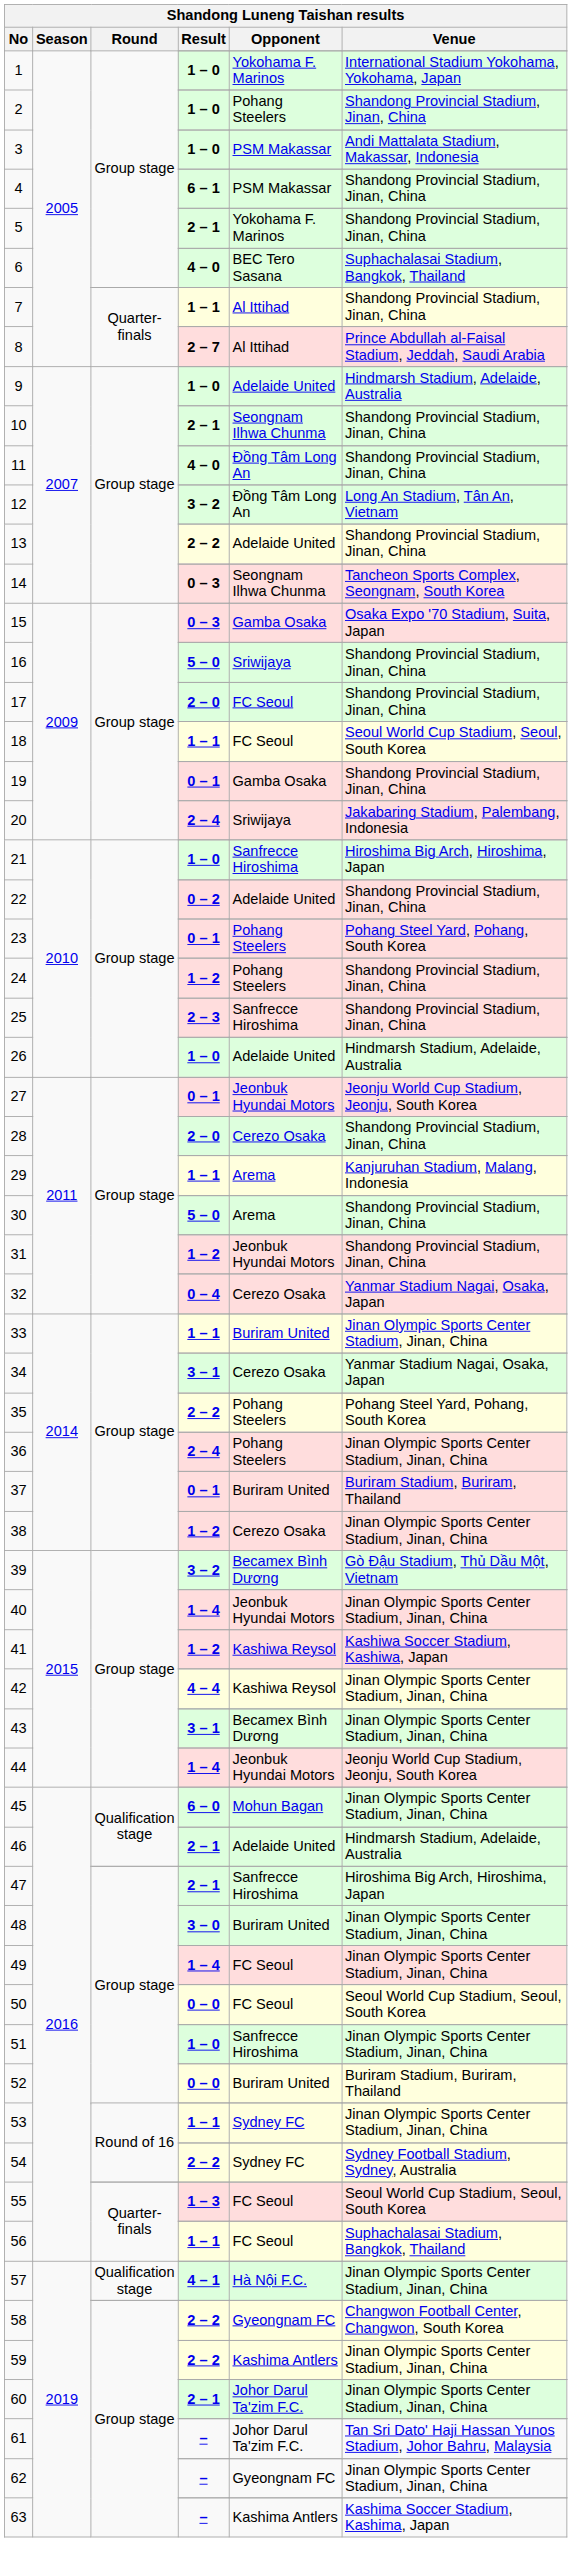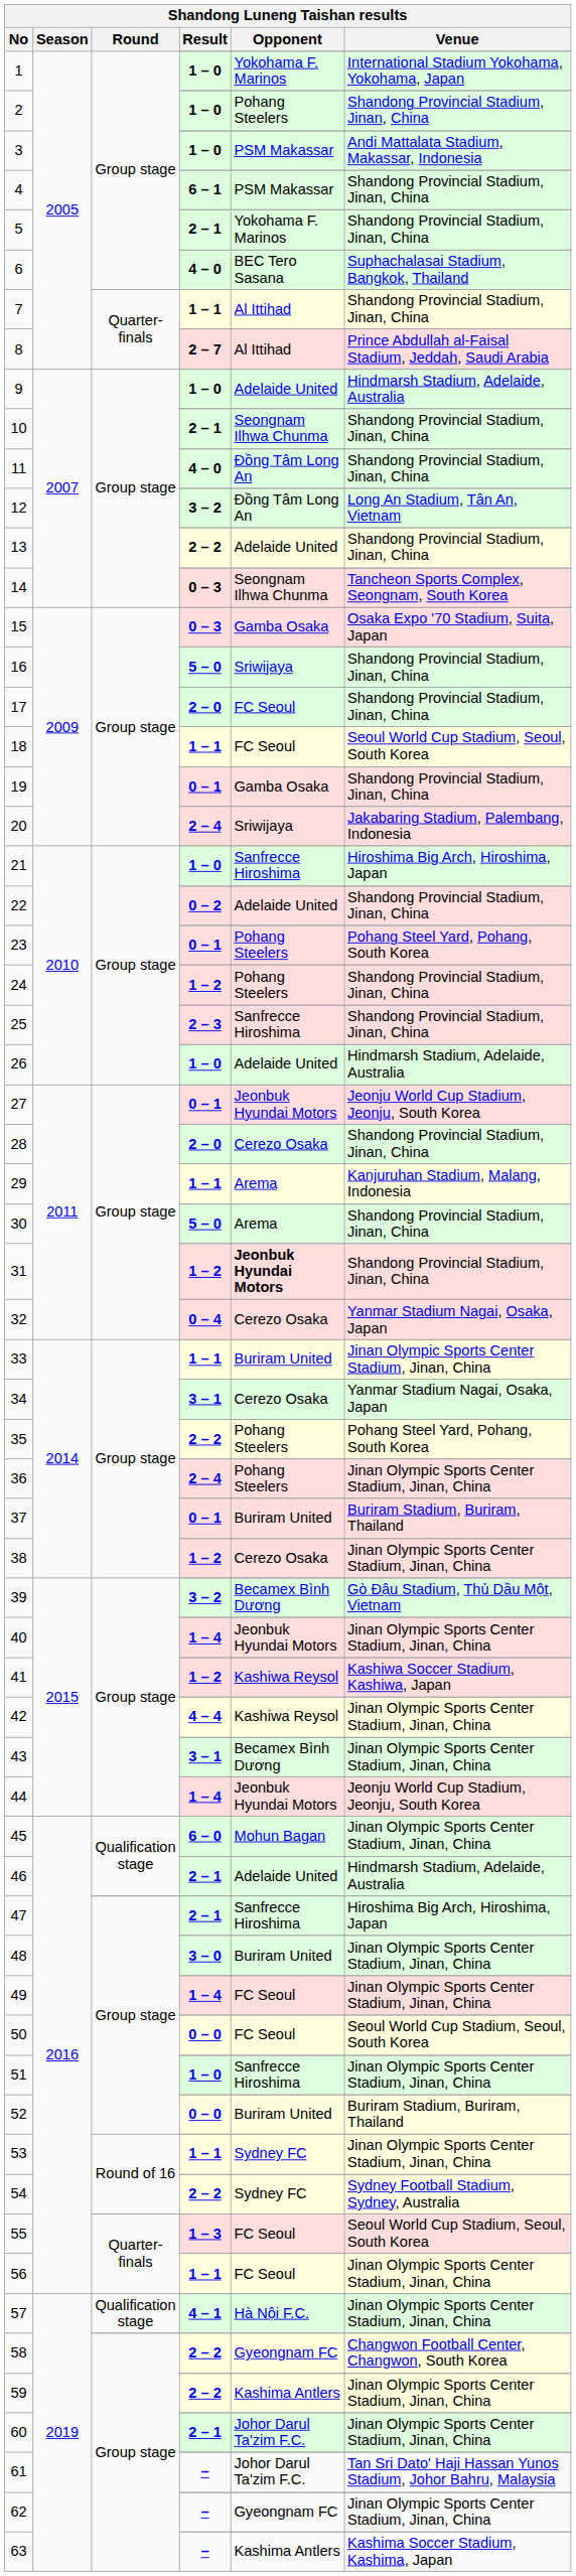 <table width=70% class="wikitable sortable collapsible collapsed" style="text-align:">
 <tr>
 <th colspan=6>Shandong Luneng Taishan results</th>
 </tr>
 <tr>
 <th width=5%>No</th>
 <th width=7%>Season</th>
 <th width=12%>Round</th>
 <th width=8%>Result</th>
 <th width=20%>Opponent</th>
 <th width=40%>Venue</th>
 </tr>
 <tr>
 <td rowspan=2 align=center>1</td>
 <td rowspan=16 align=center><a href='#'>2005</a></td>
 <td rowspan=12 align=center>Group stage</td>
 </tr>
 <tr bgcolor=#ddffdd>
 <td align=center><strong>1 – 0</strong></td>
 <td> <a href='#'>Yokohama F. Marinos</a></td>
 <td><a href='#'>International Stadium Yokohama</a>, <a href='#'>Yokohama</a>, <a href='#'>Japan</a></td>
 </tr>
 <tr>
 <td rowspan=2 align=center>2</td>
 </tr>
 <tr bgcolor=#ddffdd>
 <td align=center><strong>1 – 0</strong></td>
 <td> Pohang Steelers</td>
 <td><a href='#'>Shandong Provincial Stadium</a>, <a href='#'>Jinan</a>, <a href='#'>China</a></td>
 </tr>
 <tr>
 <td rowspan=2 align=center>3</td>
 </tr>
 <tr bgcolor=#ddffdd>
 <td align=center><strong>1 – 0</strong></td>
 <td> <a href='#'>PSM Makassar</a></td>
 <td><a href='#'>Andi Mattalata Stadium</a>, <a href='#'>Makassar</a>, <a href='#'>Indonesia</a></td>
 </tr>
 <tr>
 <td rowspan=2 align=center>4</td>
 </tr>
 <tr bgcolor=#ddffdd>
 <td align=center><strong>6 – 1</strong></td>
 <td> PSM Makassar</td>
 <td>Shandong Provincial Stadium, Jinan, China</td>
 </tr>
 <tr>
 <td rowspan=2 align=center>5</td>
 </tr>
 <tr bgcolor=#ddffdd>
 <td align=center><strong>2 – 1</strong></td>
 <td> Yokohama F. Marinos</td>
 <td>Shandong Provincial Stadium, Jinan, China</td>
 </tr>
 <tr>
 <td rowspan=2 align=center>6</td>
 </tr>
 <tr bgcolor=#ddffdd>
 <td align=center><strong>4 – 0</strong></td>
 <td> BEC Tero Sasana</td>
 <td><a href='#'>Suphachalasai Stadium</a>, <a href='#'>Bangkok</a>, <a href='#'>Thailand</a></td>
 </tr>
 <tr>
 <td rowspan=2 align=center>7</td>
 </tr>
 <tr>
 <td rowspan=3 align=center>Quarter-finals</td>
 <td bgcolor=#ffffdd align=center><strong>1 – 1</strong></td>
 <td bgcolor=#ffffdd> <a href='#'>Al Ittihad</a></td>
 <td bgcolor=#ffffdd>Shandong Provincial Stadium, Jinan, China</td>
 </tr>
 <tr>
 <td rowspan=2 align=center>8</td>
 </tr>
 <tr bgcolor=#ffdddd>
 <td align=center><strong>2 – 7</strong></td>
 <td> Al Ittihad</td>
 <td><a href='#'>Prince Abdullah al-Faisal Stadium</a>, <a href='#'>Jeddah</a>, <a href='#'>Saudi Arabia</a></td>
 </tr>
 <tr>
 <td rowspan=2 align=center>9</td>
 <td rowspan=12 align=center><a href='#'>2007</a></td>
 <td rowspan=12 align=center>Group stage</td>
 </tr>
 <tr bgcolor=#ddffdd>
 <td align=center><strong>1 – 0</strong></td>
 <td> <a href='#'>Adelaide United</a></td>
 <td><a href='#'>Hindmarsh Stadium</a>, <a href='#'>Adelaide</a>, <a href='#'>Australia</a></td>
 </tr>
 <tr>
 <td rowspan=2 align=center>10</td>
 </tr>
 <tr bgcolor=#ddffdd>
 <td align=center><strong>2 – 1</strong></td>
 <td> <a href='#'>Seongnam Ilhwa Chunma</a></td>
 <td>Shandong Provincial Stadium, Jinan, China</td>
 </tr>
 <tr>
 <td rowspan=2 align=center>11</td>
 </tr>
 <tr bgcolor=#ddffdd>
 <td align=center><strong>4 – 0</strong></td>
 <td> <a href='#'>Đồng Tâm Long An</a></td>
 <td>Shandong Provincial Stadium, Jinan, China</td>
 </tr>
 <tr>
 <td rowspan=2 align=center>12</td>
 </tr>
 <tr bgcolor=#ddffdd>
 <td align=center><strong>3 – 2</strong></td>
 <td> Đồng Tâm Long An</td>
 <td><a href='#'>Long An Stadium</a>, <a href='#'>Tân An</a>, <a href='#'>Vietnam</a></td>
 </tr>
 <tr>
 <td rowspan=2 align=center>13</td>
 </tr>
 <tr bgcolor=#ffffdd>
 <td align=center><strong>2 – 2</strong></td>
 <td> Adelaide United</td>
 <td>Shandong Provincial Stadium, Jinan, China</td>
 </tr>
 <tr>
 <td rowspan=2 align=center>14</td>
 </tr>
 <tr bgcolor=#ffdddd>
 <td align=center><strong>0 – 3</strong></td>
 <td> Seongnam Ilhwa Chunma</td>
 <td><a href='#'>Tancheon Sports Complex</a>, <a href='#'>Seongnam</a>, <a href='#'>South Korea</a></td>
 </tr>
 <tr>
 <td rowspan=2 align=center>15</td>
 <td rowspan=12 align=center><a href='#'>2009</a></td>
 <td rowspan=12 align=center>Group stage</td>
 </tr>
 <tr bgcolor=#ffdddd>
 <td align=center><a href='#'><strong>0 – 3</strong></a></td>
 <td> <a href='#'>Gamba Osaka</a></td>
 <td><a href='#'>Osaka Expo '70 Stadium</a>, <a href='#'>Suita</a>, Japan</td>
 </tr>
 <tr>
 <td rowspan=2 align=center>16</td>
 </tr>
 <tr bgcolor=#ddffdd>
 <td align=center><a href='#'><strong>5 – 0</strong></a></td>
 <td> <a href='#'>Sriwijaya</a></td>
 <td>Shandong Provincial Stadium, Jinan, China</td>
 </tr>
 <tr>
 <td rowspan=2 align=center>17</td>
 </tr>
 <tr bgcolor=#ddffdd>
 <td align=center><a href='#'><strong>2 – 0</strong></a></td>
 <td> <a href='#'>FC Seoul</a></td>
 <td>Shandong Provincial Stadium, Jinan, China</td>
 </tr>
 <tr>
 <td rowspan=2 align=center>18</td>
 </tr>
 <tr bgcolor=#ffffdd>
 <td align=center><a href='#'><strong>1 – 1</strong></a></td>
 <td> FC Seoul</td>
 <td><a href='#'>Seoul World Cup Stadium</a>, <a href='#'>Seoul</a>, South Korea</td>
 </tr>
 <tr>
 <td rowspan=2 align=center>19</td>
 </tr>
 <tr bgcolor=#ffdddd>
 <td align=center><a href='#'><strong>0 – 1</strong></a></td>
 <td> Gamba Osaka</td>
 <td>Shandong Provincial Stadium, Jinan, China</td>
 </tr>
 <tr>
 <td rowspan=2 align=center>20</td>
 </tr>
 <tr bgcolor=#ffdddd>
 <td align=center><a href='#'><strong>2 – 4</strong></a></td>
 <td> Sriwijaya</td>
 <td><a href='#'>Jakabaring Stadium</a>, <a href='#'>Palembang</a>, Indonesia</td>
 </tr>
 <tr>
 <td rowspan=2 align=center>21</td>
 <td rowspan=12 align=center><a href='#'>2010</a></td>
 <td rowspan=12 align=center>Group stage</td>
 </tr>
 <tr bgcolor=#ddffdd>
 <td align=center><a href='#'><strong>1 – 0</strong></a></td>
 <td> <a href='#'>Sanfrecce Hiroshima</a></td>
 <td><a href='#'>Hiroshima Big Arch</a>, <a href='#'>Hiroshima</a>, Japan</td>
 </tr>
 <tr>
 <td rowspan=2 align=center>22</td>
 </tr>
 <tr bgcolor=#ffdddd>
 <td align=center><a href='#'><strong>0 – 2</strong></a></td>
 <td> Adelaide United</td>
 <td>Shandong Provincial Stadium, Jinan, China</td>
 </tr>
 <tr>
 <td rowspan=2 align=center>23</td>
 </tr>
 <tr bgcolor=#ffdddd>
 <td align=center><a href='#'><strong>0 – 1</strong></a></td>
 <td> <a href='#'>Pohang Steelers</a></td>
 <td><a href='#'>Pohang Steel Yard</a>, <a href='#'>Pohang</a>, South Korea</td>
 </tr>
 <tr>
 <td rowspan=2 align=center>24</td>
 </tr>
 <tr bgcolor=#ffdddd>
 <td align=center><a href='#'><strong>1 – 2</strong></a></td>
 <td> Pohang Steelers</td>
 <td>Shandong Provincial Stadium, Jinan, China</td>
 </tr>
 <tr>
 <td rowspan=2 align=center>25</td>
 </tr>
 <tr bgcolor=#ffdddd>
 <td align=center><a href='#'><strong>2 – 3</strong></a></td>
 <td> Sanfrecce Hiroshima</td>
 <td>Shandong Provincial Stadium, Jinan, China</td>
 </tr>
 <tr>
 <td rowspan=2 align=center>26</td>
 </tr>
 <tr bgcolor=#ddffdd>
 <td align=center><a href='#'><strong>1 – 0</strong></a></td>
 <td> Adelaide United</td>
 <td>Hindmarsh Stadium, Adelaide, Australia</td>
 </tr>
 <tr>
 <td rowspan=2 align=center>27</td>
 <td rowspan=12 align=center><a href='#'>2011</a></td>
 <td rowspan=12 align=center>Group stage</td>
 </tr>
 <tr bgcolor=#ffdddd>
 <td align=center><a href='#'><strong>0 – 1</strong></a></td>
 <td> <a href='#'>Jeonbuk Hyundai Motors</a></td>
 <td><a href='#'>Jeonju World Cup Stadium</a>, <a href='#'>Jeonju</a>, South Korea</td>
 </tr>
 <tr>
 <td rowspan=2 align=center>28</td>
 </tr>
 <tr bgcolor=#ddffdd>
 <td align=center><a href='#'><strong>2 – 0</strong></a></td>
 <td> <a href='#'>Cerezo Osaka</a></td>
 <td>Shandong Provincial Stadium, Jinan, China</td>
 </tr>
 <tr>
 <td rowspan=2 align=center>29</td>
 </tr>
 <tr bgcolor=#ffffdd>
 <td align=center><a href='#'><strong>1 – 1</strong></a></td>
 <td> <a href='#'>Arema</a></td>
 <td><a href='#'>Kanjuruhan Stadium</a>, <a href='#'>Malang</a>, Indonesia</td>
 </tr>
 <tr>
 <td rowspan=2 align=center>30</td>
 </tr>
 <tr bgcolor=#ddffdd>
 <td align=center><a href='#'><strong>5 – 0</strong></a></td>
 <td> Arema</td>
 <td>Shandong Provincial Stadium, Jinan, China</td>
 </tr>
 <tr>
 <td rowspan=2 align=center>31</td>
 </tr>
 <tr bgcolor=#ffdddd>
 <td align=center><a href='#'><strong>1 – 2</strong></a></td>
-<td> Jeonbuk Hyundai Motors</td>
+<td><strong> Jeonbuk Hyundai Motors</strong></td>
 <td>Shandong Provincial Stadium, Jinan, China</td>
 </tr>
 <tr>
 <td rowspan=2 align=center>32</td>
 </tr>
 <tr bgcolor=#ffdddd>
 <td align=center><a href='#'><strong>0 – 4</strong></a></td>
 <td> Cerezo Osaka</td>
 <td><a href='#'>Yanmar Stadium Nagai</a>, <a href='#'>Osaka</a>, Japan</td>
 </tr>
 <tr>
 <td rowspan=2 align=center>33</td>
 <td rowspan=12 align=center><a href='#'>2014</a></td>
 <td rowspan=12 align=center>Group stage</td>
 </tr>
 <tr bgcolor=#ffffdd>
 <td align=center><a href='#'><strong>1 – 1</strong></a></td>
 <td> <a href='#'>Buriram United</a></td>
 <td><a href='#'>Jinan Olympic Sports Center Stadium</a>, Jinan, China</td>
 </tr>
 <tr>
 <td rowspan=2 align=center>34</td>
 </tr>
 <tr bgcolor=#ddffdd>
 <td align=center><a href='#'><strong>3 – 1</strong></a></td>
 <td> Cerezo Osaka</td>
 <td>Yanmar Stadium Nagai, Osaka, Japan</td>
 </tr>
 <tr>
 <td rowspan=2 align=center>35</td>
 </tr>
 <tr bgcolor=#ffffdd>
 <td align=center><a href='#'><strong>2 – 2</strong></a></td>
 <td> Pohang Steelers</td>
 <td>Pohang Steel Yard, Pohang, South Korea</td>
 </tr>
 <tr>
 <td rowspan=2 align=center>36</td>
 </tr>
 <tr bgcolor=#ffdddd>
 <td align=center><a href='#'><strong>2 – 4</strong></a></td>
 <td> Pohang Steelers</td>
 <td>Jinan Olympic Sports Center Stadium, Jinan, China</td>
 </tr>
 <tr>
 <td rowspan=2 align=center>37</td>
 </tr>
 <tr bgcolor=#ffdddd>
 <td align=center><a href='#'><strong>0 – 1</strong></a></td>
 <td> Buriram United</td>
 <td><a href='#'>Buriram Stadium</a>, <a href='#'>Buriram</a>, Thailand</td>
 </tr>
 <tr>
 <td rowspan=2 align=center>38</td>
 </tr>
 <tr bgcolor=#ffdddd>
 <td align=center><a href='#'><strong>1 – 2</strong></a></td>
 <td> Cerezo Osaka</td>
 <td>Jinan Olympic Sports Center Stadium, Jinan, China</td>
 </tr>
 <tr>
 <td rowspan=2 align=center>39</td>
 <td rowspan=12 align=center><a href='#'>2015</a></td>
 <td rowspan=12 align=center>Group stage</td>
 </tr>
 <tr bgcolor=#ddffdd>
 <td align=center><a href='#'><strong>3 – 2</strong></a></td>
 <td> <a href='#'>Becamex Bình Dương</a></td>
 <td><a href='#'>Gò Đậu Stadium</a>, <a href='#'>Thủ Dầu Một</a>, <a href='#'>Vietnam</a></td>
 </tr>
 <tr>
 <td rowspan=2 align=center>40</td>
 </tr>
 <tr bgcolor=#ffdddd>
 <td align=center><a href='#'><strong>1 – 4</strong></a></td>
 <td> Jeonbuk Hyundai Motors</td>
 <td>Jinan Olympic Sports Center Stadium, Jinan, China</td>
 </tr>
 <tr>
 <td rowspan=2 align=center>41</td>
 </tr>
 <tr bgcolor=#ffdddd>
 <td align=center><a href='#'><strong>1 – 2</strong></a></td>
 <td> <a href='#'>Kashiwa Reysol</a></td>
 <td><a href='#'>Kashiwa Soccer Stadium</a>, <a href='#'>Kashiwa</a>, Japan</td>
 </tr>
 <tr>
 <td rowspan=2 align=center>42</td>
 </tr>
 <tr bgcolor=#ffffdd>
 <td align=center><a href='#'><strong>4 – 4</strong></a></td>
 <td> Kashiwa Reysol</td>
 <td>Jinan Olympic Sports Center Stadium, Jinan, China</td>
 </tr>
 <tr>
 <td rowspan=2 align=center>43</td>
 </tr>
 <tr bgcolor=#ddffdd>
 <td align=center><a href='#'><strong>3 – 1</strong></a></td>
 <td> Becamex Bình Dương</td>
 <td>Jinan Olympic Sports Center Stadium, Jinan, China</td>
 </tr>
 <tr>
 <td rowspan=2 align=center>44</td>
 </tr>
 <tr bgcolor=#ffdddd>
 <td align=center><a href='#'><strong>1 – 4</strong></a></td>
 <td> Jeonbuk Hyundai Motors</td>
 <td>Jeonju World Cup Stadium, Jeonju, South Korea</td>
 </tr>
 <tr>
 <td rowspan=2 align=center>45</td>
 <td rowspan=24 align=center><a href='#'>2016</a></td>
 <td rowspan=4 align=center>Qualification stage</td>
 </tr>
 <tr bgcolor=#ddffdd>
 <td align=center><a href='#'><strong>6 – 0</strong></a></td>
 <td> <a href='#'>Mohun Bagan</a></td>
 <td>Jinan Olympic Sports Center Stadium, Jinan, China</td>
 </tr>
 <tr>
 <td rowspan=2 align=center>46</td>
 </tr>
 <tr bgcolor=#ddffdd>
 <td align=center><a href='#'><strong>2 – 1</strong></a></td>
 <td> Adelaide United</td>
 <td>Hindmarsh Stadium, Adelaide, Australia</td>
 </tr>
 <tr>
 <td rowspan=2 align=center>47</td>
 </tr>
 <tr>
 <td rowspan=12 align=center>Group stage</td>
 <td bgcolor=#ddffdd align=center><a href='#'><strong>2 – 1</strong></a></td>
 <td bgcolor=#ddffdd> Sanfrecce Hiroshima</td>
 <td bgcolor=#ddffdd>Hiroshima Big Arch, Hiroshima, Japan</td>
 </tr>
 <tr>
 <td rowspan=2 align=center>48</td>
 </tr>
 <tr bgcolor=#ddffdd>
 <td align=center><a href='#'><strong>3 – 0</strong></a></td>
 <td> Buriram United</td>
 <td>Jinan Olympic Sports Center Stadium, Jinan, China</td>
 </tr>
 <tr>
 <td rowspan=2 align=center>49</td>
 </tr>
 <tr bgcolor=#ffdddd>
 <td align=center><a href='#'><strong>1 – 4</strong></a></td>
 <td> FC Seoul</td>
 <td>Jinan Olympic Sports Center Stadium, Jinan, China</td>
 </tr>
 <tr>
 <td rowspan=2 align=center>50</td>
 </tr>
 <tr bgcolor=#ffffdd>
 <td align=center><a href='#'><strong>0 – 0</strong></a></td>
 <td> FC Seoul</td>
 <td>Seoul World Cup Stadium, Seoul, South Korea</td>
 </tr>
 <tr>
 <td rowspan=2 align=center>51</td>
 </tr>
 <tr bgcolor=#ddffdd>
 <td align=center><a href='#'><strong>1 – 0</strong></a></td>
 <td> Sanfrecce Hiroshima</td>
 <td>Jinan Olympic Sports Center Stadium, Jinan, China</td>
 </tr>
 <tr>
 <td rowspan=2 align=center>52</td>
 </tr>
 <tr bgcolor=#ffffdd>
 <td align=center><a href='#'><strong>0 – 0</strong></a></td>
 <td> Buriram United</td>
 <td>Buriram Stadium, Buriram, Thailand</td>
 </tr>
 <tr>
 <td rowspan=2 align=center>53</td>
 </tr>
 <tr>
 <td rowspan=3 align=center>Round of 16</td>
 <td bgcolor=#ffffdd align=center><a href='#'><strong>1 – 1</strong></a></td>
 <td bgcolor=#ffffdd> <a href='#'>Sydney FC</a></td>
 <td bgcolor=#ffffdd>Jinan Olympic Sports Center Stadium, Jinan, China</td>
 </tr>
 <tr>
 <td rowspan=2 align=center>54</td>
 </tr>
 <tr bgcolor=#ffffdd>
 <td align=center><a href='#'><strong>2 – 2</strong></a></td>
 <td> Sydney FC</td>
 <td><a href='#'>Sydney Football Stadium</a>, <a href='#'>Sydney</a>, Australia</td>
 </tr>
 <tr>
 <td rowspan=2 align=center>55</td>
 </tr>
 <tr>
 <td rowspan=3 align=center>Quarter-finals</td>
 <td bgcolor=#ffdddd align=center><a href='#'><strong>1 – 3</strong></a></td>
 <td bgcolor=#ffdddd> FC Seoul</td>
 <td bgcolor=#ffdddd>Seoul World Cup Stadium, Seoul, South Korea</td>
 </tr>
 <tr>
 <td rowspan=2 align=center>56</td>
 </tr>
 <tr bgcolor=#ffffdd>
 <td align=center><a href='#'><strong>1 – 1</strong></a></td>
 <td> FC Seoul</td>
-<td><a href='#'>Suphachalasai Stadium</a>, <a href='#'>Bangkok</a>, <a href='#'>Thailand</a></td>
+<td>Jinan Olympic Sports Center Stadium, Jinan, China</td>
 </tr>
 <tr>
 <td rowspan=2 align=center>57</td>
 <td rowspan=14 align=center><a href='#'>2019</a></td>
 <td rowspan=2 align=center>Qualification stage</td>
 </tr>
 <tr bgcolor=#ddffdd>
 <td align=center><a href='#'><strong>4 – 1</strong></a></td>
 <td> <a href='#'>Hà Nội F.C.</a></td>
 <td>Jinan Olympic Sports Center Stadium, Jinan, China</td>
 </tr>
 <tr>
 <td rowspan=2 align=center>58</td>
 </tr>
 <tr>
 <td rowspan=12 align=center>Group stage</td>
 <td align=center bgcolor=#ffffdd><a href='#'><strong>2 – 2</strong></a></td>
 <td bgcolor=#ffffdd> <a href='#'>Gyeongnam FC</a></td>
 <td bgcolor=#ffffdd><a href='#'>Changwon Football Center</a>, <a href='#'>Changwon</a>, South Korea</td>
 </tr>
 <tr>
 <td rowspan=2 align=center>59</td>
 </tr>
 <tr bgcolor=#ffffdd>
 <td align=center><a href='#'><strong>2 – 2</strong></a></td>
 <td> <a href='#'>Kashima Antlers</a></td>
 <td>Jinan Olympic Sports Center Stadium, Jinan, China</td>
 </tr>
 <tr>
 <td rowspan=2 align=center>60</td>
 </tr>
 <tr bgcolor=#ddffdd>
 <td align=center><a href='#'><strong>2 – 1</strong></a></td>
 <td> <a href='#'>Johor Darul Ta'zim F.C.</a></td>
 <td>Jinan Olympic Sports Center Stadium, Jinan, China</td>
 </tr>
 <tr>
 <td rowspan=2 align=center>61</td>
 </tr>
 <tr>
 <td align=center><a href='#'><strong>  –  </strong></a></td>
 <td> Johor Darul Ta'zim F.C.</td>
 <td><a href='#'>Tan Sri Dato' Haji Hassan Yunos Stadium</a>, <a href='#'>Johor Bahru</a>, <a href='#'>Malaysia</a></td>
 </tr>
 <tr>
 <td rowspan=2 align=center>62</td>
 </tr>
 <tr>
 <td align=center><a href='#'><strong>  –  </strong></a></td>
 <td> Gyeongnam FC</td>
 <td>Jinan Olympic Sports Center Stadium, Jinan, China</td>
 </tr>
 <tr>
 <td rowspan=2 align=center>63</td>
 </tr>
 <tr>
 <td align=center><a href='#'><strong>  –  </strong></a></td>
 <td> Kashima Antlers</td>
 <td><a href='#'>Kashima Soccer Stadium</a>, <a href='#'>Kashima</a>, Japan</td>
 </tr>
 </table>
